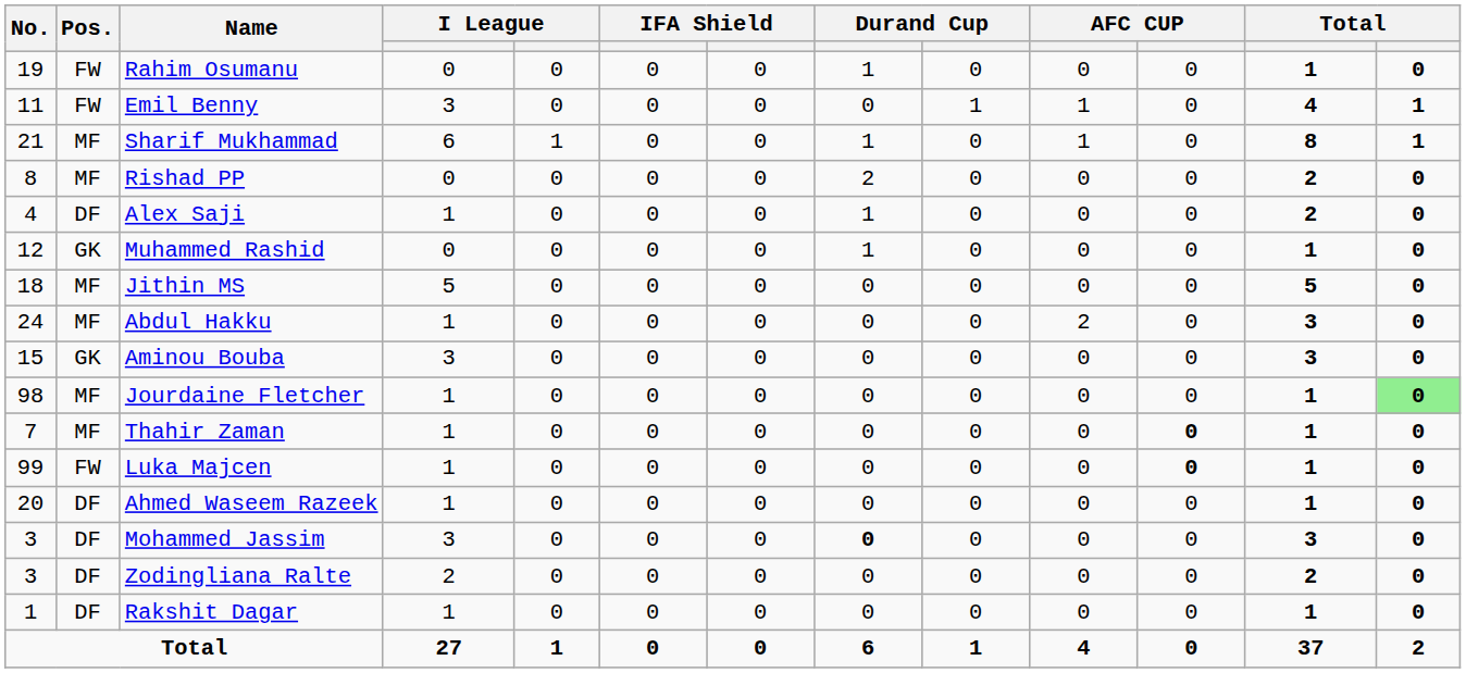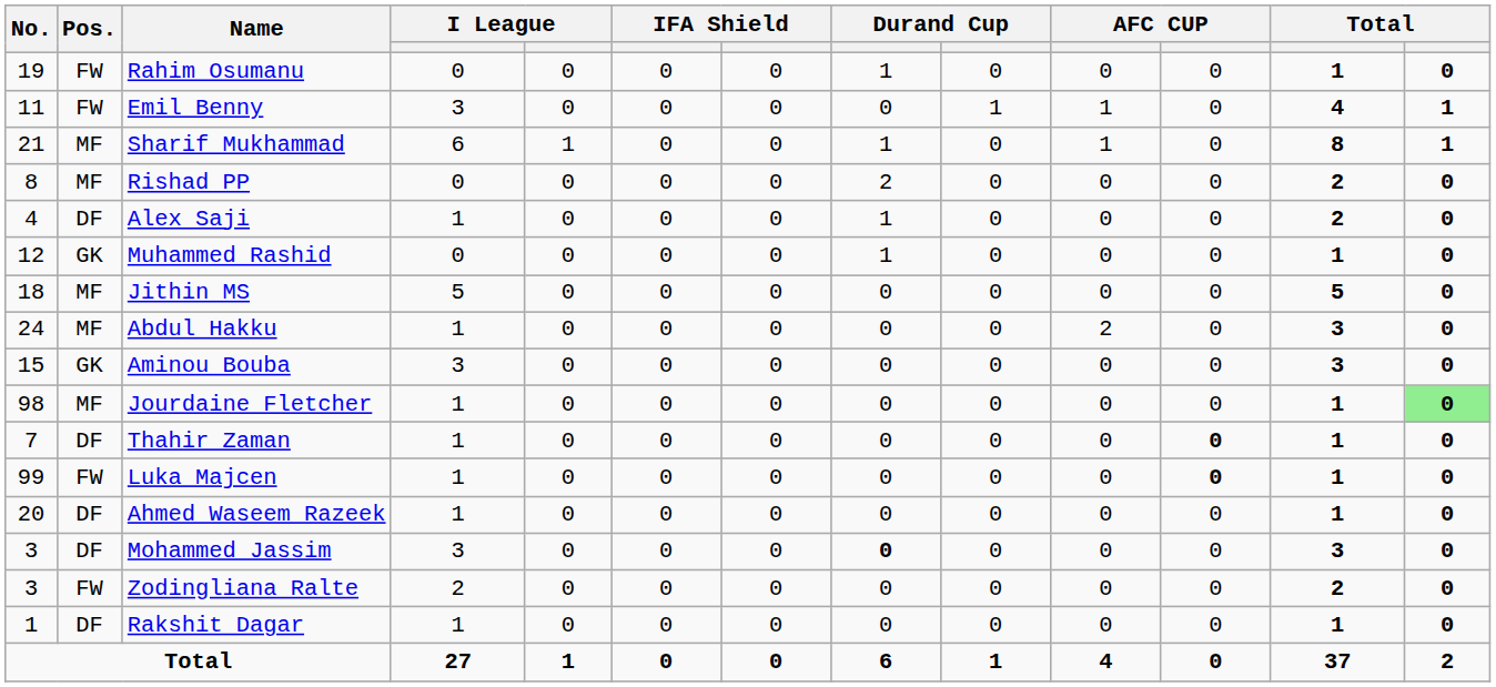 <table class="wikitable sortable" style="text-align: center;">
 <tr>
 <th rowspan="2">No.</th>
 <th rowspan="2">Pos.</th>
 <th rowspan="2">Name</th>
 <th colspan="2" width=120>I League</th>
 <th colspan="2" width=120>IFA Shield</th>
 <th colspan="2" width=120>Durand Cup</th>
 <th colspan="2" width=120>AFC CUP</th>
 <th colspan="2" width=120>Total</th>
 </tr>
 <tr>
 <th></th>
 <th></th>
 <th></th>
 <th></th>
 <th></th>
 <th></th>
 <th></th>
 <th></th>
 <th></th>
 <th></th>
 </tr>
 <tr>
 <td>19</td>
 <td>FW</td>
 <td align="left"> <a href='#'>Rahim Osumanu</a></td>
 <td>0</td>
 <td>0</td>
 <td>0</td>
 <td>0</td>
 <td>1</td>
 <td>0</td>
 <td>0</td>
 <td>0</td>
 <td><strong>1</strong></td>
 <td><strong>0</strong></td>
 </tr>
 <tr>
 <td>11</td>
 <td>FW</td>
 <td align="left"> <a href='#'>Emil Benny</a></td>
 <td>3</td>
 <td>0</td>
 <td>0</td>
 <td>0</td>
 <td>0</td>
 <td>1</td>
 <td>1</td>
 <td>0</td>
 <td><strong>4</strong></td>
 <td><strong>1</strong></td>
 </tr>
 <tr>
 <td>21</td>
 <td>MF</td>
 <td align="left"> <a href='#'>Sharif Mukhammad</a></td>
 <td>6</td>
 <td>1</td>
 <td>0</td>
 <td>0</td>
 <td>1</td>
 <td>0</td>
 <td>1</td>
 <td>0</td>
 <td><strong>8</strong></td>
 <td><strong>1</strong></td>
 </tr>
 <tr>
 <td>8</td>
 <td>MF</td>
 <td align="left"> <a href='#'>Rishad PP</a></td>
 <td>0</td>
 <td>0</td>
 <td>0</td>
 <td>0</td>
 <td>2</td>
 <td>0</td>
 <td>0</td>
 <td>0</td>
 <td><strong>2</strong></td>
 <td><strong>0</strong></td>
 </tr>
 <tr>
 <td>4</td>
 <td>DF</td>
 <td align="left"> <a href='#'>Alex Saji</a></td>
 <td>1</td>
 <td>0</td>
 <td>0</td>
 <td>0</td>
 <td>1</td>
 <td>0</td>
 <td>0</td>
 <td>0</td>
 <td><strong>2</strong></td>
 <td><strong>0</strong></td>
 </tr>
 <tr>
 <td>12</td>
 <td>GK</td>
 <td align="left"> <a href='#'>Muhammed Rashid</a></td>
 <td>0</td>
 <td>0</td>
 <td>0</td>
 <td>0</td>
 <td>1</td>
 <td>0</td>
 <td>0</td>
 <td>0</td>
 <td><strong>1</strong></td>
 <td><strong>0</strong></td>
 </tr>
 <tr>
 <td>18</td>
 <td>MF</td>
 <td align="left"> <a href='#'>Jithin MS</a></td>
 <td>5</td>
 <td>0</td>
 <td>0</td>
 <td>0</td>
 <td>0</td>
 <td>0</td>
 <td>0</td>
 <td>0</td>
 <td><strong>5</strong></td>
 <td><strong>0</strong></td>
 </tr>
 <tr>
 <td>24</td>
 <td>MF</td>
 <td align="left"> <a href='#'>Abdul Hakku</a></td>
 <td>1</td>
 <td>0</td>
 <td>0</td>
 <td>0</td>
 <td>0</td>
 <td>0</td>
 <td>2</td>
 <td>0</td>
 <td><strong>3</strong></td>
 <td><strong>0</strong></td>
 </tr>
 <tr>
 <td>15</td>
 <td>GK</td>
 <td align="left"> <a href='#'>Aminou Bouba</a></td>
 <td>3</td>
 <td>0</td>
 <td>0</td>
 <td>0</td>
 <td>0</td>
 <td>0</td>
 <td>0</td>
 <td>0</td>
 <td><strong>3</strong></td>
 <td><strong>0</strong></td>
 </tr>
 <tr>
 <td>98</td>
 <td>MF</td>
 <td align="left"> <a href='#'>Jourdaine Fletcher</a></td>
 <td>1</td>
 <td>0</td>
 <td>0</td>
 <td>0</td>
 <td>0</td>
 <td>0</td>
 <td>0</td>
 <td>0</td>
 <td><strong>1</strong></td>
 <td style="background: lightgreen;"><strong>0</strong></td>
 </tr>
 <tr>
 <td>7</td>
-<td>MF</td>
+<td>DF</td>
 <td align="left"> <a href='#'>Thahir Zaman</a></td>
 <td>1</td>
 <td>0</td>
 <td>0</td>
 <td>0</td>
 <td>0</td>
 <td>0</td>
 <td>0</td>
 <td><strong>0</strong></td>
 <td><strong>1</strong></td>
 <td><strong>0</strong></td>
 </tr>
 <tr>
 <td>99</td>
 <td>FW</td>
 <td align="left"> <a href='#'>Luka Majcen</a></td>
 <td>1</td>
 <td>0</td>
 <td>0</td>
 <td>0</td>
 <td>0</td>
 <td>0</td>
 <td>0</td>
 <td><strong>0</strong></td>
 <td><strong>1</strong></td>
 <td><strong>0</strong></td>
 </tr>
 <tr>
 <td>20</td>
 <td>DF</td>
 <td align="left"> <a href='#'>Ahmed Waseem Razeek</a></td>
 <td>1</td>
 <td>0</td>
 <td>0</td>
 <td>0</td>
 <td>0</td>
 <td>0</td>
 <td>0</td>
 <td>0</td>
 <td><strong>1</strong></td>
 <td><strong>0</strong></td>
 </tr>
 <tr>
 <td>3</td>
 <td>DF</td>
 <td align="left"><a href='#'>Mohammed Jassim</a></td>
 <td>3</td>
 <td>0</td>
 <td>0</td>
 <td>0</td>
 <td><strong>0</strong></td>
 <td>0</td>
 <td>0</td>
 <td>0</td>
 <td><strong>3</strong></td>
 <td><strong>0</strong></td>
 </tr>
 <tr>
 <td>3</td>
-<td>DF</td>
+<td>FW</td>
 <td align="left"><a href='#'>Zodingliana Ralte</a></td>
 <td>2</td>
 <td>0</td>
 <td>0</td>
 <td>0</td>
 <td>0</td>
 <td>0</td>
 <td>0</td>
 <td>0</td>
 <td><strong>2</strong></td>
 <td><strong>0</strong></td>
 </tr>
 <tr>
 <td>1</td>
 <td>DF</td>
 <td align="left"><a href='#'>Rakshit Dagar</a></td>
 <td>1</td>
 <td>0</td>
 <td>0</td>
 <td>0</td>
 <td>0</td>
 <td>0</td>
 <td>0</td>
 <td>0</td>
 <td><strong>1</strong></td>
 <td><strong>0</strong></td>
 </tr>
 <tr>
 <td colspan=3><strong>Total</strong></td>
 <td><strong>27</strong></td>
 <td><strong>1</strong></td>
 <td><strong>0</strong></td>
 <td><strong>0</strong></td>
 <td><strong>6</strong></td>
 <td><strong>1</strong></td>
 <td><strong>4</strong></td>
 <td><strong>0</strong></td>
 <td><strong>37</strong></td>
 <td><strong>2</strong></td>
 </tr>
 </table>
